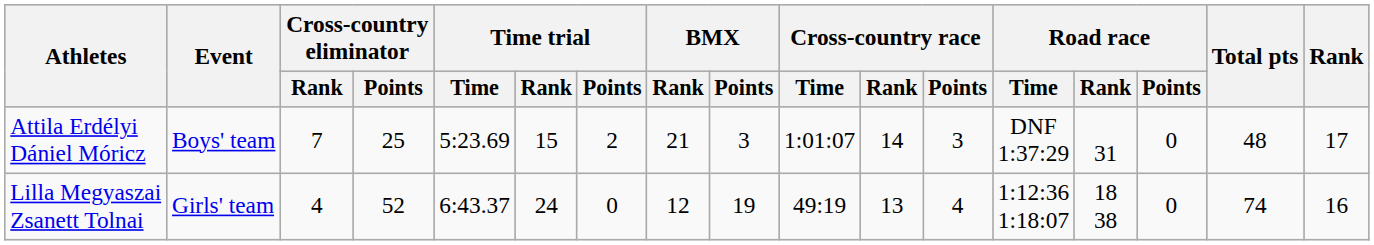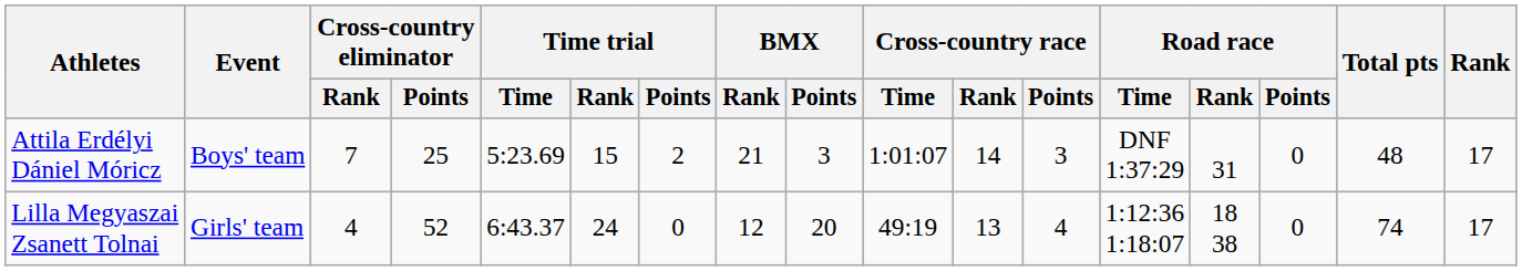 <table class="wikitable" style="font-size:90%;">
 <tr>
 <th rowspan=2>Athletes</th>
 <th rowspan=2>Event</th>
 <th colspan=2>Cross-country<br>eliminator</th>
 <th colspan=3>Time trial</th>
 <th colspan=2>BMX</th>
 <th colspan=3>Cross-country race</th>
 <th colspan=3>Road race</th>
 <th rowspan=2>Total pts</th>
 <th rowspan=2>Rank</th>
 </tr>
 <tr style="font-size:95%">
 <th>Rank</th>
 <th>Points</th>
 <th>Time</th>
 <th>Rank</th>
 <th>Points</th>
 <th>Rank</th>
 <th>Points</th>
 <th>Time</th>
 <th>Rank</th>
 <th>Points</th>
 <th>Time</th>
 <th>Rank</th>
 <th>Points</th>
 </tr>
 <tr align=center>
 <td align=left><a href='#'>Attila Erdélyi</a><br><a href='#'>Dániel Móricz</a></td>
 <td align=left><a href='#'>Boys' team</a></td>
 <td>7</td>
 <td>25</td>
 <td>5:23.69</td>
 <td>15</td>
 <td>2</td>
 <td>21</td>
 <td>3</td>
 <td>1:01:07</td>
 <td>14</td>
 <td>3</td>
 <td>DNF<br>1:37:29</td>
 <td> <br>31</td>
 <td>0</td>
 <td>48</td>
 <td>17</td>
 </tr>
 <tr align=center>
 <td align=left><a href='#'>Lilla Megyaszai</a><br><a href='#'>Zsanett Tolnai</a></td>
 <td align=left><a href='#'>Girls' team</a></td>
 <td>4</td>
 <td>52</td>
 <td>6:43.37</td>
 <td>24</td>
 <td>0</td>
 <td>12</td>
-<td>19</td>
+<td>20</td>
 <td>49:19</td>
 <td>13</td>
 <td>4</td>
 <td>1:12:36<br>1:18:07</td>
 <td>18<br>38</td>
 <td>0</td>
 <td>74</td>
-<td>16</td>
+<td>17</td>
 </tr>
 </table>
